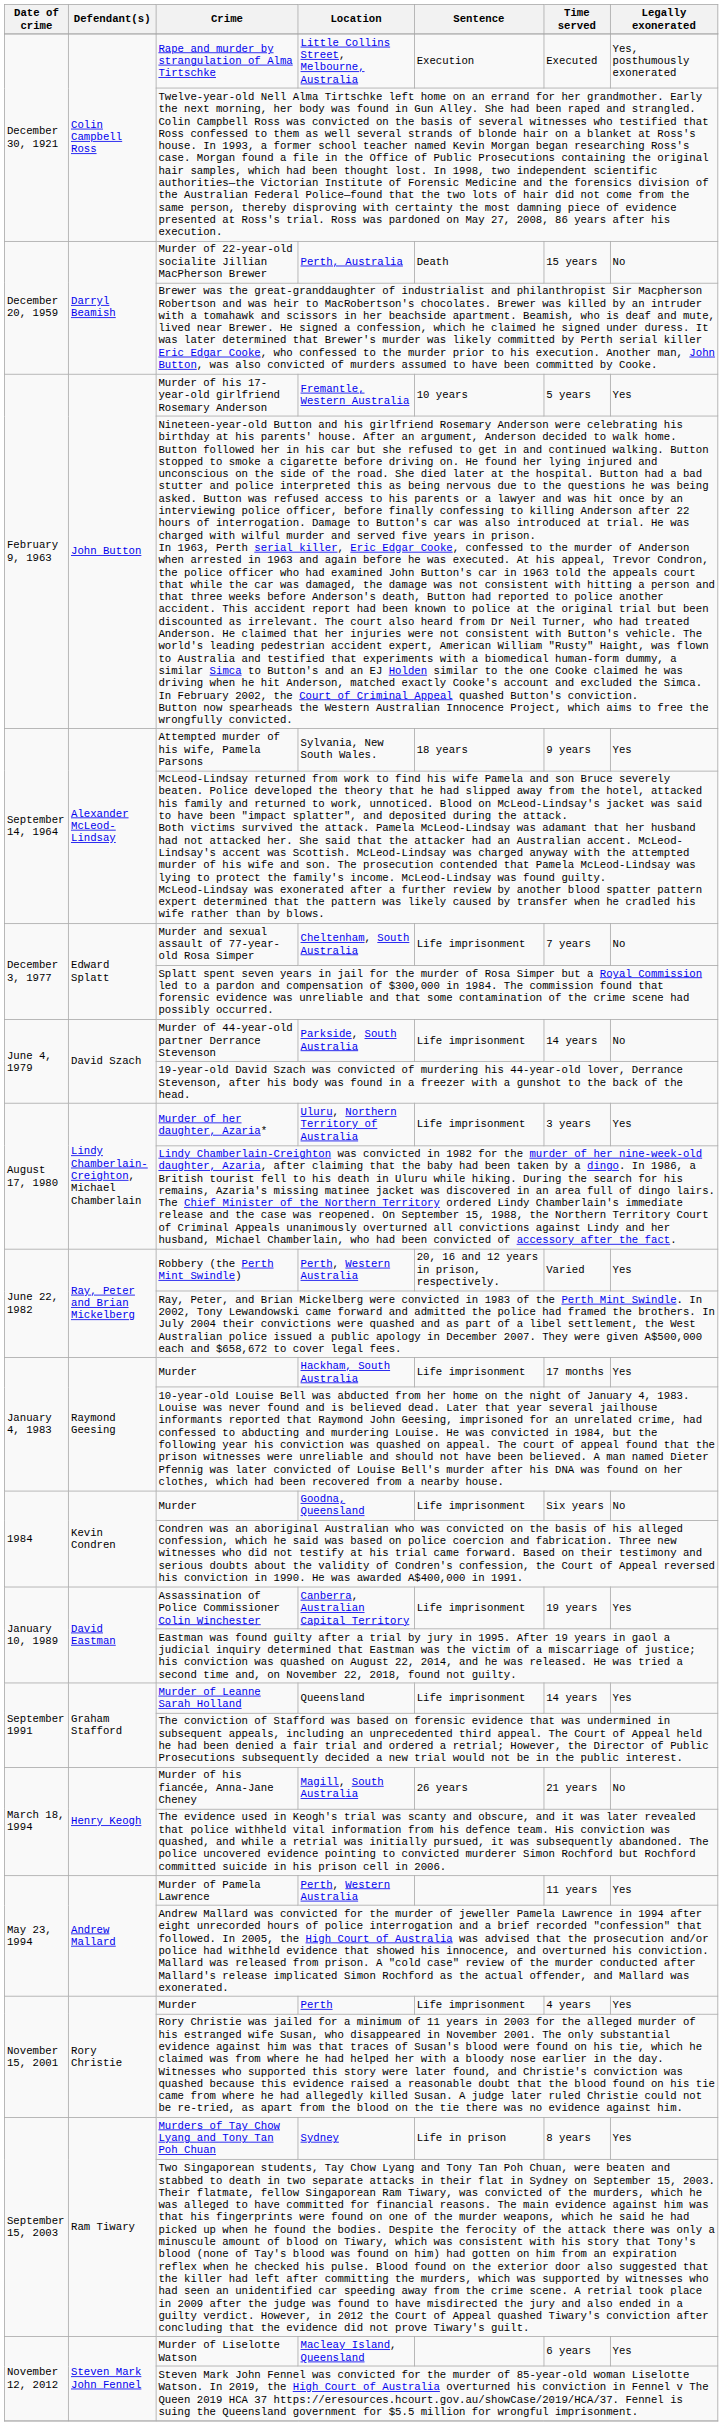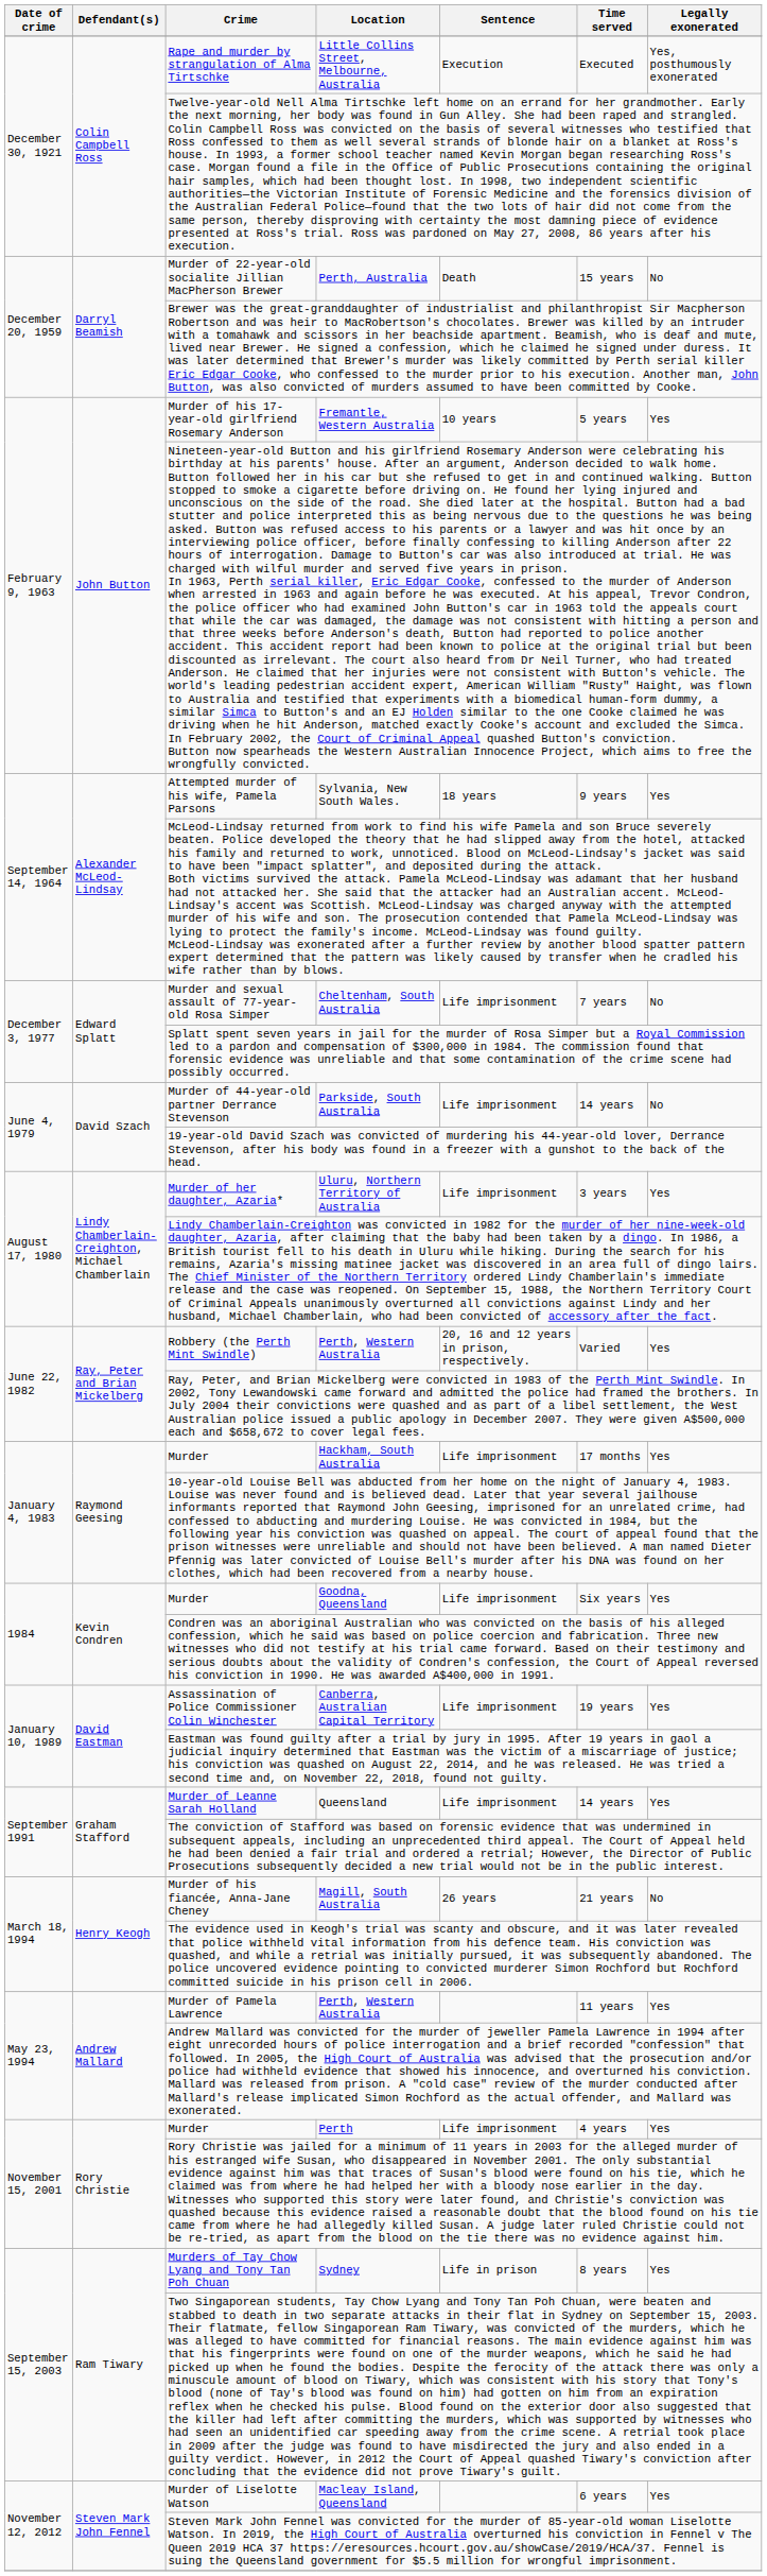 <table class="wikitable sortable">
 <tr>
 <th>Date of crime</th>
 <th>Defendant(s)</th>
 <th>Crime</th>
 <th>Location</th>
 <th>Sentence</th>
 <th>Time served</th>
 <th>Legally exonerated</th>
 </tr>
 <tr>
 </tr>
 <tr ->
 <td rowspan="2">December 30, 1921</td>
 <td rowspan="2"><a href='#'>Colin Campbell Ross</a></td>
 <td><a href='#'>Rape and murder by strangulation of Alma Tirtschke</a></td>
 <td><a href='#'>Little Collins Street</a>, <a href='#'>Melbourne, Australia</a></td>
 <td>Execution</td>
 <td>Executed</td>
 <td>Yes, posthumously exonerated</td>
 </tr>
 <tr>
 <td colspan=5>Twelve-year-old Nell Alma Tirtschke left home on an errand for her grandmother. Early the next morning, her body was found in Gun Alley. She had been raped and strangled. Colin Campbell Ross was convicted on the basis of several witnesses who testified that Ross confessed to them as well several strands of blonde hair on a blanket at Ross's house. In 1993, a former school teacher named Kevin Morgan began researching Ross's case. Morgan found a file in the Office of Public Prosecutions containing the original hair samples, which had been thought lost. In 1998, two independent scientific authorities—the Victorian Institute of Forensic Medicine and the forensics division of the Australian Federal Police—found that the two lots of hair did not come from the same person, thereby disproving with certainty the most damning piece of evidence presented at Ross's trial. Ross was pardoned on May 27, 2008, 86 years after his execution.</td>
 </tr>
 <tr ->
 <td rowspan="2">December 20, 1959</td>
 <td rowspan="2"><a href='#'>Darryl Beamish</a></td>
 <td>Murder of 22-year-old socialite Jillian MacPherson Brewer</td>
 <td><a href='#'>Perth, Australia</a></td>
 <td>Death</td>
 <td>15 years</td>
 <td>No</td>
 </tr>
 <tr>
 <td colspan=5>Brewer was the great-granddaughter of industrialist and philanthropist Sir Macpherson Robertson and was heir to MacRobertson's chocolates. Brewer was killed by an intruder with a tomahawk and scissors in her beachside apartment. Beamish, who is deaf and mute, lived near Brewer. He signed a confession, which he claimed he signed under duress. It was later determined that Brewer's murder was likely committed by Perth serial killer <a href='#'>Eric Edgar Cooke</a>, who confessed to the murder prior to his execution. Another man, <a href='#'>John Button</a>, was also convicted of murders assumed to have been committed by Cooke.</td>
 </tr>
 <tr ->
 <td rowspan="2">February 9, 1963</td>
 <td rowspan="2"><a href='#'>John Button</a></td>
 <td>Murder of his 17-year-old girlfriend Rosemary Anderson</td>
 <td><a href='#'>Fremantle, Western Australia</a></td>
 <td>10 years</td>
 <td>5 years</td>
 <td>Yes</td>
 </tr>
 <tr>
 <td colspan=5>Nineteen-year-old Button and his girlfriend Rosemary Anderson were celebrating his birthday at his parents' house. After an argument, Anderson decided to walk home. Button followed her in his car but she refused to get in and continued walking. Button stopped to smoke a cigarette before driving on. He found her lying injured and unconscious on the side of the road. She died later at the hospital. Button had a bad stutter and police interpreted this as being nervous due to the questions he was being asked. Button was refused access to his parents or a lawyer and was hit once by an interviewing police officer, before finally confessing to killing Anderson after 22 hours of interrogation. Damage to Button's car was also introduced at trial. He was charged with wilful murder and served five years in prison.<br>In 1963, Perth <a href='#'>serial killer</a>, <a href='#'>Eric Edgar Cooke</a>, confessed to the murder of Anderson when arrested in 1963 and again before he was executed. At his appeal, Trevor Condron, the police officer who had examined John Button's car in 1963 told the appeals court that while the car was damaged, the damage was not consistent with hitting a person and that three weeks before Anderson's death, Button had reported to police another accident. This accident report had been known to police at the original trial but been discounted as irrelevant. The court also heard from Dr Neil Turner, who had treated Anderson. He claimed that her injuries were not consistent with Button's vehicle. The world's leading pedestrian accident expert, American William "Rusty" Haight, was flown to Australia and testified that experiments with a biomedical human-form dummy, a similar <a href='#'>Simca</a> to Button's and an EJ <a href='#'>Holden</a> similar to the one Cooke claimed he was driving when he hit Anderson, matched exactly Cooke's account and excluded the Simca. In February 2002, the <a href='#'>Court of Criminal Appeal</a> quashed Button's conviction.<br>Button now spearheads the Western Australian Innocence Project, which aims to free the wrongfully convicted.</td>
 </tr>
 <tr ->
 <td rowspan="2">September 14, 1964</td>
 <td rowspan="2"><a href='#'>Alexander McLeod-Lindsay</a></td>
 <td>Attempted murder of his wife, Pamela Parsons</td>
 <td>Sylvania, New South Wales.</td>
 <td>18 years</td>
 <td>9 years</td>
 <td>Yes</td>
 </tr>
 <tr>
 <td colspan=5>McLeod-Lindsay returned from work to find his wife Pamela and son Bruce severely beaten. Police developed the theory that he had slipped away from the hotel, attacked his family and returned to work, unnoticed. Blood on McLeod-Lindsay's jacket was said to have been "impact splatter", and deposited during the attack.<br>Both victims survived the attack. Pamela McLeod-Lindsay was adamant that her husband had not attacked her. She said that the attacker had an Australian accent. McLeod-Lindsay's accent was Scottish. McLeod-Lindsay was charged anyway with the attempted murder of his wife and son. The prosecution contended that Pamela McLeod-Lindsay was lying to protect the family's income. McLeod-Lindsay was found guilty.<br>McLeod-Lindsay was exonerated after a further review by another blood spatter pattern expert determined that the pattern was likely caused by transfer when he cradled his wife rather than by blows.</td>
 </tr>
 <tr ->
 <td rowspan="2">December 3, 1977</td>
 <td rowspan="2">Edward Splatt</td>
 <td>Murder and sexual assault of 77-year-old Rosa Simper</td>
 <td><a href='#'>Cheltenham</a>, <a href='#'>South Australia</a></td>
 <td>Life imprisonment</td>
 <td>7 years</td>
 <td>No</td>
 </tr>
 <tr>
 <td colspan=5>Splatt spent seven years in jail for the murder of Rosa Simper but a <a href='#'>Royal Commission</a> led to a pardon and compensation of $300,000 in 1984. The commission found that forensic evidence was unreliable and that some contamination of the crime scene had possibly occurred.</td>
 </tr>
 <tr ->
 <td rowspan="2">June 4, 1979</td>
 <td rowspan="2">David Szach</td>
 <td>Murder of 44-year-old partner Derrance Stevenson</td>
 <td><a href='#'>Parkside</a>, <a href='#'>South Australia</a></td>
 <td>Life imprisonment</td>
 <td>14 years</td>
 <td>No</td>
 </tr>
 <tr>
 <td colspan=5>19-year-old David Szach was convicted of murdering his 44-year-old lover, Derrance Stevenson, after his body was found in a freezer with a gunshot to the back of the head.</td>
 </tr>
 <tr ->
 <td rowspan="2">August 17, 1980</td>
 <td rowspan="2"><a href='#'>Lindy Chamberlain-Creighton</a>, Michael Chamberlain</td>
 <td><a href='#'>Murder of her daughter, Azaria</a>*</td>
 <td><a href='#'>Uluru</a>, <a href='#'>Northern Territory of Australia</a></td>
 <td>Life imprisonment</td>
 <td>3 years</td>
 <td>Yes</td>
 </tr>
 <tr>
 <td colspan=5><a href='#'>Lindy Chamberlain-Creighton</a> was convicted in 1982 for the <a href='#'>murder of her nine-week-old daughter, Azaria</a>, after claiming that the baby had been taken by a <a href='#'>dingo</a>. In 1986, a British tourist fell to his death in Uluru while hiking. During the search for his remains, Azaria's missing matinee jacket was discovered in an area full of dingo lairs. The <a href='#'>Chief Minister of the Northern Territory</a> ordered Lindy Chamberlain's immediate release and the case was reopened. On September 15, 1988, the Northern Territory Court of Criminal Appeals unanimously overturned all convictions against Lindy and her husband, Michael Chamberlain, who had been convicted of <a href='#'>accessory after the fact</a>.</td>
 </tr>
 <tr ->
 <td rowspan="2">June 22, 1982</td>
 <td rowspan="2"><a href='#'>Ray, Peter and Brian Mickelberg</a></td>
 <td>Robbery (the <a href='#'>Perth Mint Swindle</a>)</td>
 <td><a href='#'>Perth</a>, <a href='#'>Western Australia</a></td>
 <td>20, 16 and 12 years in prison, respectively.</td>
 <td>Varied</td>
 <td>Yes</td>
 </tr>
 <tr>
 <td colspan=5>Ray, Peter, and Brian Mickelberg were convicted in 1983 of the <a href='#'>Perth Mint Swindle</a>. In 2002, Tony Lewandowski came forward and admitted the police had framed the brothers. In July 2004 their convictions were quashed and as part of a libel settlement, the West Australian police issued a public apology in December 2007. They were given A$500,000 each and $658,672 to cover legal fees.</td>
 </tr>
 <tr ->
 <td rowspan="2">January 4, 1983</td>
 <td rowspan="2">Raymond Geesing</td>
 <td>Murder</td>
 <td><a href='#'>Hackham, South Australia</a></td>
 <td>Life imprisonment</td>
 <td>17 months</td>
 <td>Yes</td>
 </tr>
 <tr>
 <td colspan=5>10-year-old Louise Bell was abducted from her home on the night of January 4, 1983. Louise was never found and is believed dead. Later that year several jailhouse informants reported that Raymond John Geesing, imprisoned for an unrelated crime, had confessed to abducting and murdering Louise. He was convicted in 1984, but the following year his conviction was quashed on appeal. The court of appeal found that the prison witnesses were unreliable and should not have been believed. A man named Dieter Pfennig was later convicted of Louise Bell's murder after his DNA was found on her clothes, which had been recovered from a nearby house.</td>
 </tr>
 <tr ->
 <td rowspan="2">1984</td>
 <td rowspan="2">Kevin Condren</td>
 <td>Murder</td>
 <td><a href='#'>Goodna, Queensland</a></td>
 <td>Life imprisonment</td>
 <td>Six years</td>
-<td>No</td>
+<td>Yes</td>
 </tr>
 <tr>
 <td colspan=5>Condren was an aboriginal Australian who was convicted on the basis of his alleged confession, which he said was based on police coercion and fabrication. Three new witnesses who did not testify at his trial came forward. Based on their testimony and serious doubts about the validity of Condren's confession, the Court of Appeal reversed his conviction in 1990. He was awarded A$400,000 in 1991.</td>
 </tr>
 <tr ->
 <td rowspan="2">January 10, 1989</td>
 <td rowspan="2"><a href='#'>David Eastman</a></td>
 <td>Assassination of Police Commissioner <a href='#'>Colin Winchester</a></td>
 <td><a href='#'>Canberra</a>, <a href='#'>Australian Capital Territory</a></td>
 <td>Life imprisonment</td>
 <td>19 years</td>
 <td>Yes</td>
 </tr>
 <tr>
 <td colspan=5>Eastman was found guilty after a trial by jury in 1995. After 19 years in gaol a judicial inquiry determined that Eastman was the victim of a miscarriage of justice; his conviction was quashed on August 22, 2014, and he was released. He was tried a second time and, on November 22, 2018, found not guilty.</td>
 </tr>
 <tr ->
 <td rowspan="2">September 1991</td>
 <td rowspan="2">Graham Stafford</td>
 <td><a href='#'>Murder of Leanne Sarah Holland</a></td>
 <td>Queensland</td>
 <td>Life imprisonment</td>
 <td>14 years</td>
 <td>Yes</td>
 </tr>
 <tr>
 <td colspan=5>The conviction of Stafford was based on forensic evidence that was undermined in subsequent appeals, including an unprecedented third appeal. The Court of Appeal held he had been denied a fair trial and ordered a retrial; However, the Director of Public Prosecutions subsequently decided a new trial would not be in the public interest.</td>
 </tr>
 <tr ->
 <td rowspan="2">March 18, 1994</td>
 <td rowspan="2"><a href='#'>Henry Keogh</a></td>
 <td>Murder of his fiancée, Anna-Jane Cheney</td>
 <td><a href='#'>Magill</a>, <a href='#'>South Australia</a></td>
 <td>26 years</td>
 <td>21 years</td>
 <td>No</td>
 </tr>
 <tr>
 <td colspan=5>The evidence used in Keogh's trial was scanty and obscure, and it was later revealed that police withheld vital information from his defence team. His conviction was quashed, and while a retrial was initially pursued, it was subsequently abandoned. The police uncovered evidence pointing to convicted murderer Simon Rochford but Rochford committed suicide in his prison cell in 2006.</td>
 </tr>
 <tr ->
 <td rowspan="2">May 23, 1994</td>
 <td rowspan="2"><a href='#'>Andrew Mallard</a></td>
 <td>Murder of Pamela Lawrence</td>
 <td><a href='#'>Perth</a>, <a href='#'>Western Australia</a></td>
 <td></td>
 <td>11 years</td>
 <td>Yes</td>
 </tr>
 <tr>
 <td colspan=5>Andrew Mallard was convicted for the murder of jeweller Pamela Lawrence in 1994 after eight unrecorded hours of police interrogation and a brief recorded "confession" that followed. In 2005, the <a href='#'>High Court of Australia</a> was advised that the prosecution and/or police had withheld evidence that showed his innocence, and overturned his conviction. Mallard was released from prison. A "cold case" review of the murder conducted after Mallard's release implicated Simon Rochford as the actual offender, and Mallard was exonerated.</td>
 </tr>
 <tr ->
 <td rowspan="2">November 15, 2001</td>
 <td rowspan="2">Rory Christie</td>
 <td>Murder</td>
 <td><a href='#'>Perth</a></td>
 <td>Life imprisonment</td>
 <td>4 years</td>
 <td>Yes</td>
 </tr>
 <tr>
 <td colspan=5>Rory Christie was jailed for a minimum of 11 years in 2003 for the alleged murder of his estranged wife Susan, who disappeared in November 2001. The only substantial evidence against him was that traces of Susan's blood were found on his tie, which he claimed was from where he had helped her with a bloody nose earlier in the day. Witnesses who supported this story were later found, and Christie's conviction was quashed because this evidence raised a reasonable doubt that the blood found on his tie came from where he had allegedly killed Susan. A judge later ruled Christie could not be re-tried, as apart from the blood on the tie there was no evidence against him.</td>
 </tr>
 <tr ->
 <td rowspan="2">September 15, 2003</td>
 <td rowspan="2">Ram Tiwary</td>
 <td><a href='#'>Murders of Tay Chow Lyang and Tony Tan Poh Chuan</a></td>
 <td><a href='#'>Sydney</a></td>
 <td>Life in prison</td>
 <td>8 years</td>
 <td>Yes</td>
 </tr>
 <tr>
 <td colspan=5>Two Singaporean students, Tay Chow Lyang and Tony Tan Poh Chuan, were beaten and stabbed to death in two separate attacks in their flat in Sydney on September 15, 2003. Their flatmate, fellow Singaporean Ram Tiwary, was convicted of the murders, which he was alleged to have committed for financial reasons. The main evidence against him was that his fingerprints were found on one of the murder weapons, which he said he had picked up when he found the bodies. Despite the ferocity of the attack there was only a minuscule amount of blood on Tiwary, which was consistent with his story that Tony's blood (none of Tay's blood was found on him) had gotten on him from an expiration reflex when he checked his pulse. Blood found on the exterior door also suggested that the killer had left after committing the murders, which was supported by witnesses who had seen an unidentified car speeding away from the crime scene. A retrial took place in 2009 after the judge was found to have misdirected the jury and also ended in a guilty verdict. However, in 2012 the Court of Appeal quashed Tiwary's conviction after concluding that the evidence did not prove Tiwary's guilt.</td>
 </tr>
 <tr ->
 <td rowspan="2">November 12, 2012</td>
 <td rowspan="2"><a href='#'>Steven Mark John Fennel</a></td>
 <td>Murder of Liselotte Watson</td>
 <td><a href='#'>Macleay Island</a>, <a href='#'>Queensland</a></td>
 <td></td>
 <td>6 years</td>
 <td>Yes</td>
 </tr>
 <tr>
 <td colspan=5>Steven Mark John Fennel was convicted for the murder of 85-year-old woman Liselotte Watson. In 2019, the <a href='#'>High Court of Australia</a> overturned his conviction in Fennel v The Queen 2019 HCA 37 https://eresources.hcourt.gov.au/showCase/2019/HCA/37. Fennel is suing the Queensland government for $5.5 million for wrongful imprisonment.</td>
 </tr>
 <tr ->
 </tr>
 </table>
